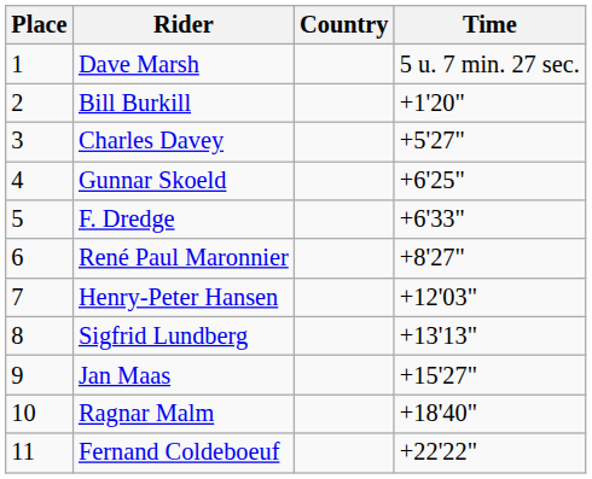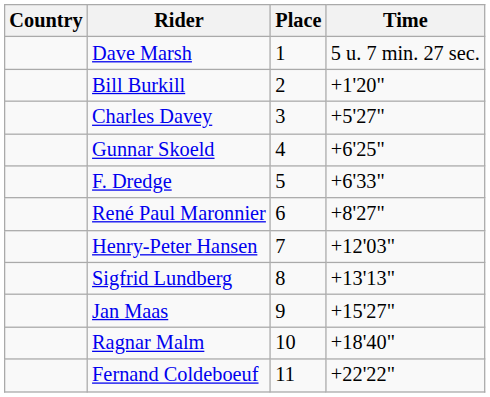 <table class="wikitable">
 <tr>
+<th>Country</th>
+<th>Rider</th>
 <th>Place</th>
-<th>Rider</th>
-<th>Country</th>
 <th>Time</th>
 </tr>
 <tr>
+<td></td>
+<td><a href='#'>Dave Marsh</a></td>
 <td>1</td>
-<td><a href='#'>Dave Marsh</a></td>
-<td></td>
 <td>5 u. 7 min. 27 sec.</td>
 </tr>
 <tr>
+<td></td>
+<td><a href='#'>Bill Burkill</a></td>
 <td>2</td>
-<td><a href='#'>Bill Burkill</a></td>
-<td></td>
 <td>+1'20"</td>
 </tr>
 <tr>
+<td></td>
+<td><a href='#'>Charles Davey</a></td>
 <td>3</td>
-<td><a href='#'>Charles Davey</a></td>
-<td></td>
 <td>+5'27"</td>
 </tr>
 <tr>
+<td></td>
+<td><a href='#'>Gunnar Skoeld</a></td>
 <td>4</td>
-<td><a href='#'>Gunnar Skoeld</a></td>
-<td></td>
 <td>+6'25"</td>
 </tr>
 <tr>
+<td></td>
+<td><a href='#'>F. Dredge</a></td>
 <td>5</td>
-<td><a href='#'>F. Dredge</a></td>
-<td></td>
 <td>+6'33"</td>
 </tr>
 <tr>
+<td></td>
+<td><a href='#'>René Paul Maronnier</a></td>
 <td>6</td>
-<td><a href='#'>René Paul Maronnier</a></td>
-<td></td>
 <td>+8'27"</td>
 </tr>
 <tr>
+<td></td>
+<td><a href='#'>Henry-Peter Hansen</a></td>
 <td>7</td>
-<td><a href='#'>Henry-Peter Hansen</a></td>
-<td></td>
 <td>+12'03"</td>
 </tr>
 <tr>
+<td></td>
+<td><a href='#'>Sigfrid Lundberg</a></td>
 <td>8</td>
-<td><a href='#'>Sigfrid Lundberg</a></td>
-<td></td>
 <td>+13'13"</td>
 </tr>
 <tr>
+<td></td>
+<td><a href='#'>Jan Maas</a></td>
 <td>9</td>
-<td><a href='#'>Jan Maas</a></td>
-<td></td>
 <td>+15'27"</td>
 </tr>
 <tr>
+<td></td>
+<td><a href='#'>Ragnar Malm</a></td>
 <td>10</td>
-<td><a href='#'>Ragnar Malm</a></td>
-<td></td>
 <td>+18'40"</td>
 </tr>
 <tr>
+<td></td>
+<td><a href='#'>Fernand Coldeboeuf</a></td>
 <td>11</td>
-<td><a href='#'>Fernand Coldeboeuf</a></td>
-<td></td>
 <td>+22'22"</td>
 </tr>
 </table>
